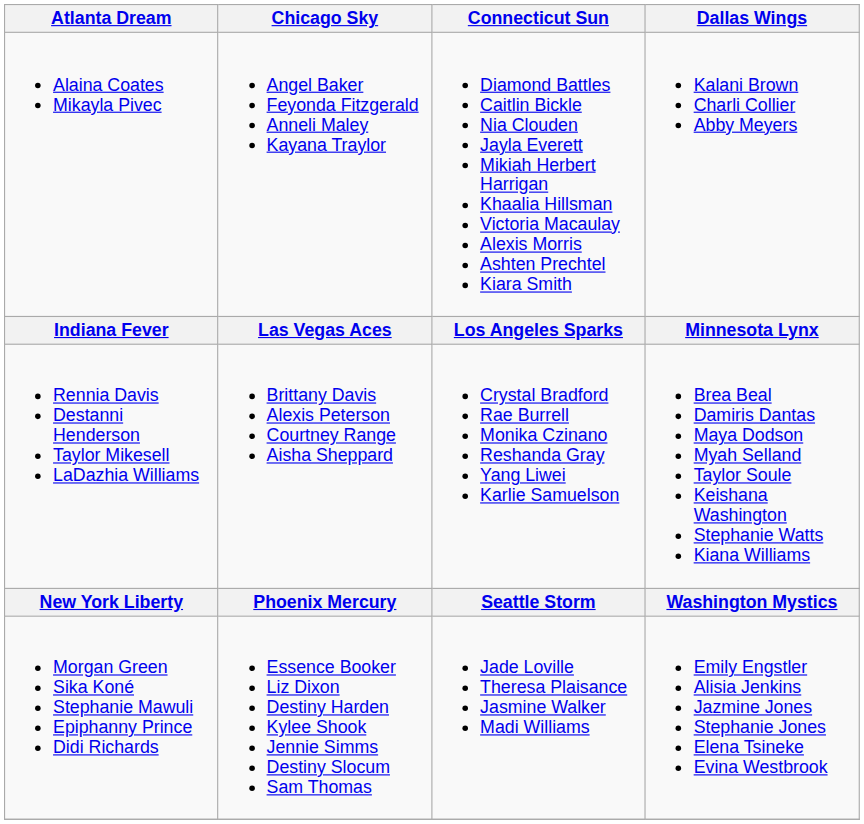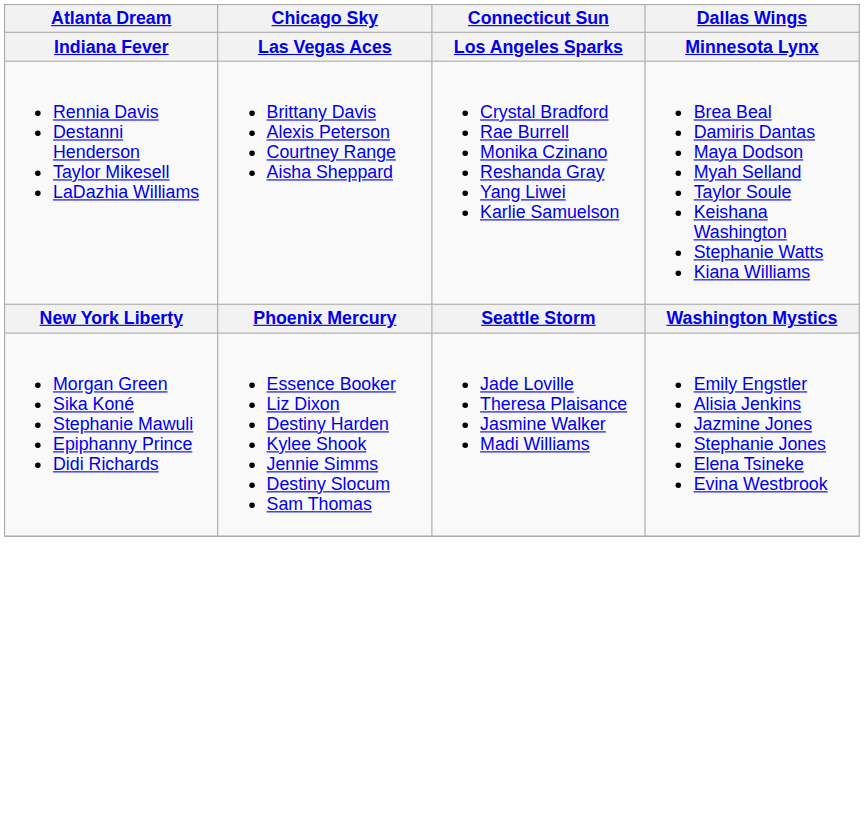 <table class="wikitable">
 <tr>
 <th style="width:185px"><a href='#'>Atlanta Dream</a></th>
 <th style="width:185px"><a href='#'>Chicago Sky</a></th>
 <th style="width:185px"><a href='#'>Connecticut Sun</a></th>
 <th style="width:185px"><a href='#'>Dallas Wings</a></th>
-</tr>
-<tr>
-<td valign=top><br><ul><li><a href='#'>Alaina Coates</a></li><li><a href='#'>Mikayla Pivec</a></li></ul></td>
-<td valign=top><br><ul><li><a href='#'>Angel Baker</a></li><li><a href='#'>Feyonda Fitzgerald</a></li><li><a href='#'>Anneli Maley</a></li><li><a href='#'>Kayana Traylor</a></li></ul></td>
-<td valign=top><br><ul><li><a href='#'>Diamond Battles</a></li><li><a href='#'>Caitlin Bickle</a></li><li><a href='#'>Nia Clouden</a></li><li><a href='#'>Jayla Everett</a></li><li><a href='#'>Mikiah Herbert Harrigan</a></li><li><a href='#'>Khaalia Hillsman</a></li><li><a href='#'>Victoria Macaulay</a></li><li><a href='#'>Alexis Morris</a></li><li><a href='#'>Ashten Prechtel</a></li><li><a href='#'>Kiara Smith</a></li></ul></td>
-<td valign=top><br><ul><li><a href='#'>Kalani Brown</a></li><li><a href='#'>Charli Collier</a></li><li><a href='#'>Abby Meyers</a></li></ul></td>
 </tr>
 <tr>
 <th style="width:185px"><a href='#'>Indiana Fever</a></th>
 <th style="width:185px"><a href='#'>Las Vegas Aces</a></th>
 <th style="width:185px"><a href='#'>Los Angeles Sparks</a></th>
 <th style="width:185px"><a href='#'>Minnesota Lynx</a></th>
 </tr>
 <tr>
 <td valign=top><br><ul><li><a href='#'>Rennia Davis</a></li><li><a href='#'>Destanni Henderson</a></li><li><a href='#'>Taylor Mikesell</a></li><li><a href='#'>LaDazhia Williams</a></li></ul></td>
 <td valign=top><br><ul><li><a href='#'>Brittany Davis</a></li><li><a href='#'>Alexis Peterson</a></li><li><a href='#'>Courtney Range</a></li><li><a href='#'>Aisha Sheppard</a></li></ul></td>
 <td valign=top><br><ul><li><a href='#'>Crystal Bradford</a></li><li><a href='#'>Rae Burrell</a></li><li><a href='#'>Monika Czinano</a></li><li><a href='#'>Reshanda Gray</a></li><li><a href='#'>Yang Liwei</a></li><li><a href='#'>Karlie Samuelson</a></li></ul></td>
 <td valign=top><br><ul><li><a href='#'>Brea Beal</a></li><li><a href='#'>Damiris Dantas</a></li><li><a href='#'>Maya Dodson</a></li><li><a href='#'>Myah Selland</a></li><li><a href='#'>Taylor Soule</a></li><li><a href='#'>Keishana Washington</a></li><li><a href='#'>Stephanie Watts</a></li><li><a href='#'>Kiana Williams</a></li></ul></td>
 </tr>
 <tr>
 <th style="width:185px"><a href='#'>New York Liberty</a></th>
 <th style="width:185px"><a href='#'>Phoenix Mercury</a></th>
 <th style="width:185px"><a href='#'>Seattle Storm</a></th>
 <th style="width:185px"><a href='#'>Washington Mystics</a></th>
 </tr>
 <tr>
 <td valign=top><br><ul><li><a href='#'>Morgan Green</a></li><li><a href='#'>Sika Koné</a></li><li><a href='#'>Stephanie Mawuli</a></li><li><a href='#'>Epiphanny Prince</a></li><li><a href='#'>Didi Richards</a></li></ul></td>
 <td valign=top><br><ul><li><a href='#'>Essence Booker</a></li><li><a href='#'>Liz Dixon</a></li><li><a href='#'>Destiny Harden</a></li><li><a href='#'>Kylee Shook</a></li><li><a href='#'>Jennie Simms</a></li><li><a href='#'>Destiny Slocum</a></li><li><a href='#'>Sam Thomas</a></li></ul></td>
 <td valign=top><br><ul><li><a href='#'>Jade Loville</a></li><li><a href='#'>Theresa Plaisance</a></li><li><a href='#'>Jasmine Walker</a></li><li><a href='#'>Madi Williams</a></li></ul></td>
 <td valign=top><br><ul><li><a href='#'>Emily Engstler</a></li><li><a href='#'>Alisia Jenkins</a></li><li><a href='#'>Jazmine Jones</a></li><li><a href='#'>Stephanie Jones</a></li><li><a href='#'>Elena Tsineke</a></li><li><a href='#'>Evina Westbrook</a></li></ul></td>
 </tr>
 <tr>
 </tr>
 </table>
